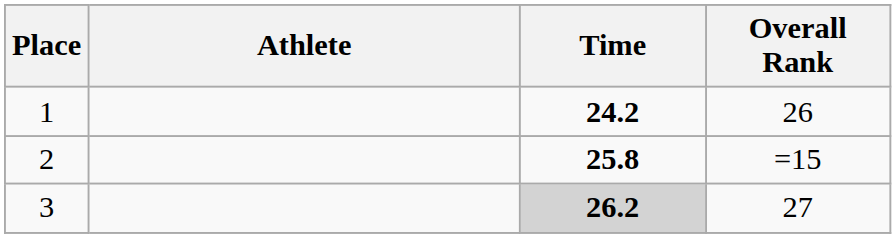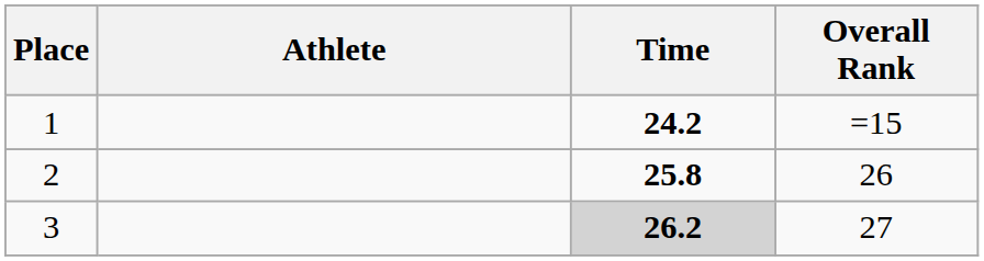 <table class=wikitable style="text-align:center">
 <tr>
 <th width=20>Place</th>
 <th width=220>Athlete</th>
 <th width=90>Time</th>
 <th width=90>Overall Rank</th>
 </tr>
 <tr>
 <td>1</td>
 <td align=left></td>
 <td><strong>24.2</strong></td>
-<td>26</td>
+<td>=15</td>
 </tr>
 <tr>
 <td>2</td>
 <td align=left></td>
 <td><strong>25.8</strong></td>
-<td>=15</td>
+<td>26</td>
 </tr>
 <tr>
 <td>3</td>
 <td align=left></td>
 <td style="background: lightgrey;"><strong>26.2</strong></td>
 <td>27</td>
 </tr>
 </table>
